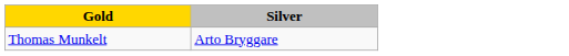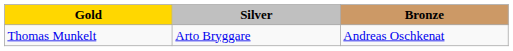 <table class="wikitable" style="text-align:left">
 <tr align="center">
 <td width=200 bgcolor=gold><strong>Gold</strong></td>
 <td width=200 bgcolor=silver><strong>Silver</strong></td>
+<td width=200 bgcolor=CC9966><strong>Bronze</strong></td>
 </tr>
 <tr>
 <td><a href='#'>Thomas Munkelt</a><br><em></em></td>
 <td><a href='#'>Arto Bryggare</a><br><em></em></td>
+<td><a href='#'>Andreas Oschkenat</a><br><em></em></td>
 </tr>
 </table>
